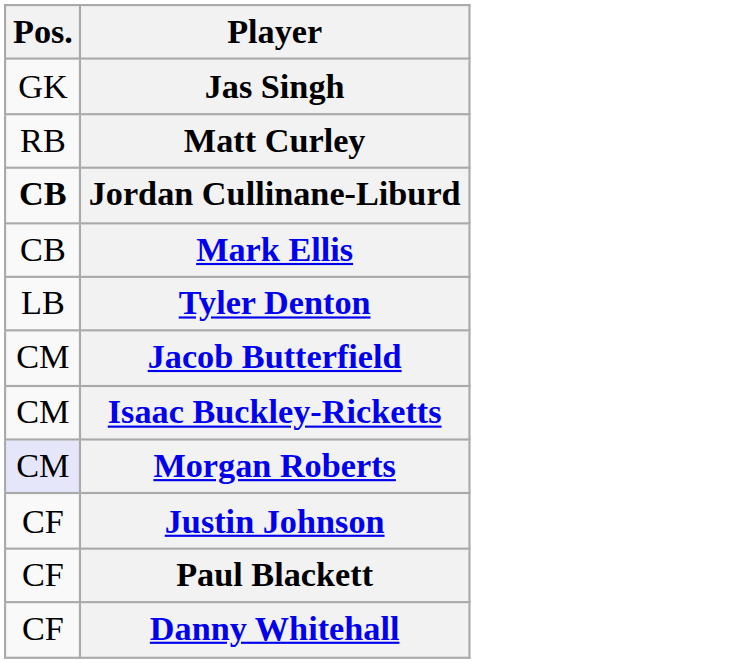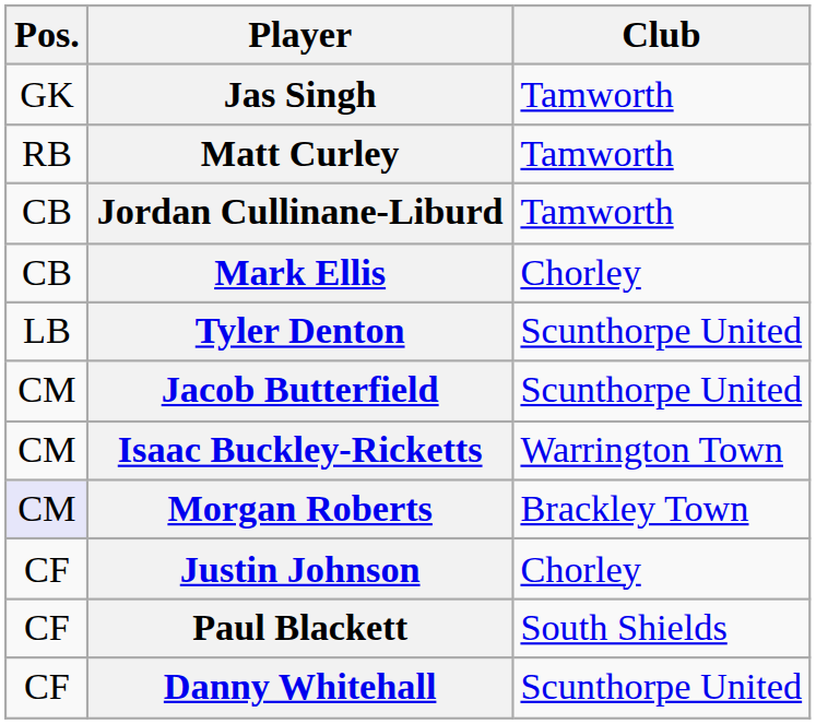 <table class="wikitable plainrowheaders" style="text-align: left">
 <tr>
 <th scope="col">Pos.</th>
 <th scope="col">Player</th>
+<th scope="col">Club</th>
 </tr>
 <tr>
 <td style="text-align:center">GK</td>
 <th scope="row"> Jas Singh</th>
+<td><a href='#'>Tamworth</a></td>
 </tr>
 <tr>
 <td style="text-align:center">RB</td>
 <th scope="row"> Matt Curley</th>
+<td><a href='#'>Tamworth</a></td>
 </tr>
 <tr>
-<td style="text-align:center"><strong>CB</strong></td>
+<td style="text-align:center">CB</td>
 <th scope="row"> Jordan Cullinane-Liburd</th>
+<td><a href='#'>Tamworth</a></td>
 </tr>
 <tr>
 <td style="text-align:center">CB</td>
 <th scope="row"> <a href='#'>Mark Ellis</a></th>
+<td><a href='#'>Chorley</a></td>
 </tr>
 <tr>
 <td style="text-align:center">LB</td>
 <th scope="row"> <a href='#'>Tyler Denton</a></th>
+<td><a href='#'>Scunthorpe United</a></td>
 </tr>
 <tr>
 <td style="text-align:center">CM</td>
 <th scope="row"> <a href='#'>Jacob Butterfield</a></th>
+<td><a href='#'>Scunthorpe United</a></td>
 </tr>
 <tr>
 <td style="text-align:center">CM</td>
 <th scope="row"> <a href='#'>Isaac Buckley-Ricketts</a></th>
+<td><a href='#'>Warrington Town</a></td>
 </tr>
 <tr>
 <td style="background: lavender; text-align:center">CM</td>
 <th scope="row"> <a href='#'>Morgan Roberts</a></th>
+<td><a href='#'>Brackley Town</a></td>
 </tr>
 <tr>
 <td style="text-align:center">CF</td>
 <th scope="row"> <a href='#'>Justin Johnson</a></th>
+<td><a href='#'>Chorley</a></td>
 </tr>
 <tr>
 <td style="text-align:center">CF</td>
 <th scope="row"> Paul Blackett</th>
+<td><a href='#'>South Shields</a></td>
 </tr>
 <tr>
 <td style="text-align:center">CF</td>
 <th scope="row"> <a href='#'>Danny Whitehall</a></th>
+<td><a href='#'>Scunthorpe United</a></td>
 </tr>
 </table>
